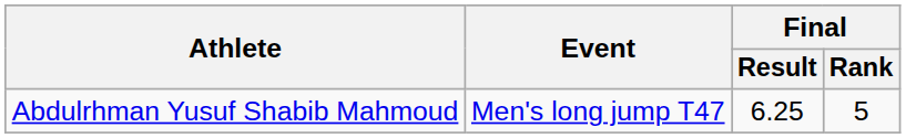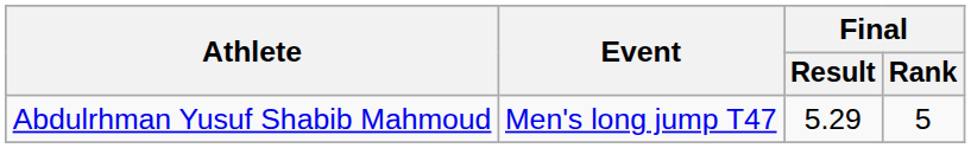 <table class="wikitable" style="font-size:90%">
 <tr>
 <th rowspan="2">Athlete</th>
 <th rowspan="2">Event</th>
 <th colspan="2">Final</th>
 </tr>
 <tr style="font-size:95%">
 <th>Result</th>
 <th>Rank</th>
 </tr>
 <tr style="text-align:center">
 <td style="text-align:left"><a href='#'>Abdulrhman Yusuf Shabib Mahmoud</a></td>
 <td style="text-align:left"><a href='#'>Men's long jump T47</a></td>
-<td>6.25</td>
+<td>5.29</td>
 <td>5</td>
 </tr>
 </table>
